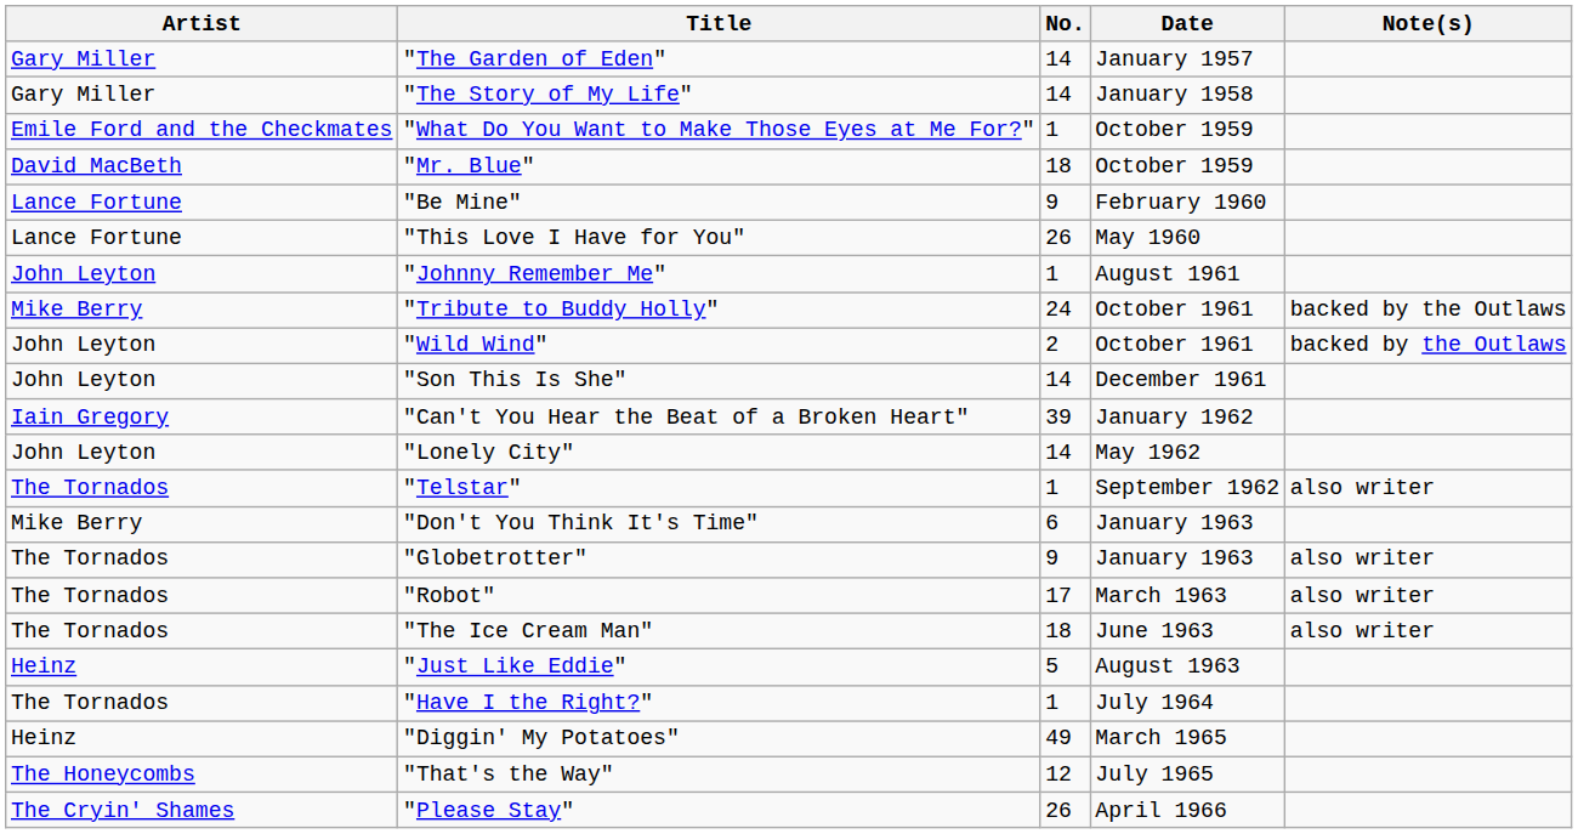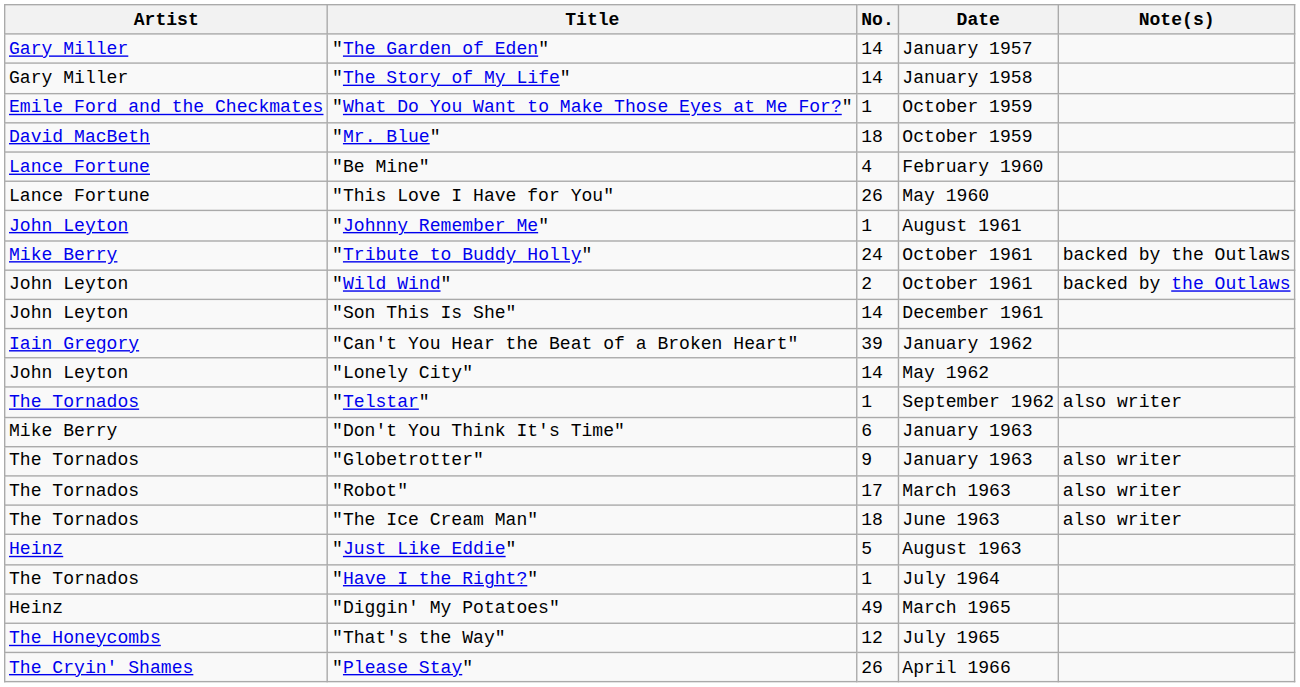 <table class="wikitable sortable">
 <tr>
 <th>Artist</th>
 <th>Title</th>
 <th>No.</th>
 <th>Date</th>
 <th>Note(s)</th>
 </tr>
 <tr>
 <td><a href='#'>Gary Miller</a></td>
 <td>"<a href='#'>The Garden of Eden</a>"</td>
 <td>14</td>
 <td>January 1957</td>
 <td></td>
 </tr>
 <tr>
 <td>Gary Miller</td>
 <td>"<a href='#'>The Story of My Life</a>"</td>
 <td>14</td>
 <td>January 1958</td>
 <td></td>
 </tr>
 <tr>
 <td><a href='#'> Emile Ford and the Checkmates</a></td>
 <td>"<a href='#'>What Do You Want to Make Those Eyes at Me For?</a>"</td>
 <td>1</td>
 <td>October 1959</td>
 <td></td>
 </tr>
 <tr>
 <td><a href='#'>David MacBeth</a></td>
 <td>"<a href='#'>Mr. Blue</a>"</td>
 <td>18</td>
 <td>October 1959</td>
 <td></td>
 </tr>
 <tr>
 <td><a href='#'>Lance Fortune</a></td>
 <td>"Be Mine"</td>
-<td>9</td>
+<td>4</td>
 <td>February 1960</td>
 <td></td>
 </tr>
 <tr>
 <td>Lance Fortune</td>
 <td>"This Love I Have for You"</td>
 <td>26</td>
 <td>May 1960</td>
 <td></td>
 </tr>
 <tr>
 <td><a href='#'>John Leyton</a></td>
 <td>"<a href='#'>Johnny Remember Me</a>"</td>
 <td>1</td>
 <td>August 1961</td>
 <td></td>
 </tr>
 <tr>
 <td><a href='#'>Mike Berry</a></td>
 <td>"<a href='#'>Tribute to Buddy Holly</a>"</td>
 <td>24</td>
 <td>October 1961</td>
 <td>backed by the Outlaws</td>
 </tr>
 <tr>
 <td>John Leyton</td>
 <td>"<a href='#'>Wild Wind</a>"</td>
 <td>2</td>
 <td>October 1961</td>
 <td>backed by <a href='#'>the Outlaws</a></td>
 </tr>
 <tr>
 <td>John Leyton</td>
 <td>"Son This Is She"</td>
 <td>14</td>
 <td>December 1961</td>
 <td></td>
 </tr>
 <tr>
 <td><a href='#'>Iain Gregory</a></td>
 <td>"Can't You Hear the Beat of a Broken Heart"</td>
 <td>39</td>
 <td>January 1962</td>
 </tr>
 <tr>
 <td>John Leyton</td>
 <td>"Lonely City"</td>
 <td>14</td>
 <td>May 1962</td>
 <td></td>
 </tr>
 <tr>
 <td><a href='#'>The Tornados</a></td>
 <td>"<a href='#'>Telstar</a>"</td>
 <td>1</td>
 <td>September 1962</td>
 <td>also writer</td>
 </tr>
 <tr>
 <td>Mike Berry</td>
 <td>"Don't You Think It's Time"</td>
 <td>6</td>
 <td>January 1963</td>
 <td></td>
 </tr>
 <tr>
 <td>The Tornados</td>
 <td>"Globetrotter"</td>
 <td>9</td>
 <td>January 1963</td>
 <td>also writer</td>
 </tr>
 <tr>
 <td>The Tornados</td>
 <td>"Robot"</td>
 <td>17</td>
 <td>March 1963</td>
 <td>also writer</td>
 </tr>
 <tr>
 <td>The Tornados</td>
 <td>"The Ice Cream Man"</td>
 <td>18</td>
 <td>June 1963</td>
 <td>also writer</td>
 </tr>
 <tr>
 <td><a href='#'>Heinz</a></td>
 <td>"<a href='#'>Just Like Eddie</a>"</td>
 <td>5</td>
 <td>August 1963</td>
 <td></td>
 </tr>
 <tr>
 <td>The Tornados</td>
 <td>"<a href='#'>Have I the Right?</a>"</td>
 <td>1</td>
 <td>July 1964</td>
 <td></td>
 </tr>
 <tr>
 <td>Heinz</td>
 <td>"Diggin' My Potatoes"</td>
 <td>49</td>
 <td>March 1965</td>
 <td></td>
 </tr>
 <tr>
 <td><a href='#'>The Honeycombs</a></td>
 <td>"That's the Way"</td>
 <td>12</td>
 <td>July 1965</td>
 <td></td>
 </tr>
 <tr>
 <td><a href='#'>The Cryin' Shames</a></td>
 <td>"<a href='#'>Please Stay</a>"</td>
 <td>26</td>
 <td>April 1966</td>
 <td></td>
 </tr>
 </table>
